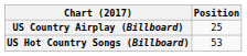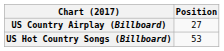 <table class="wikitable sortable plainrowheaders" style="text-align:center">
 <tr>
 <th scope="col">Chart (2017)</th>
 <th scope="col">Position</th>
 </tr>
 <tr>
 <th scope="row">US Country Airplay (<em>Billboard</em>)</th>
-<td>25</td>
+<td>27</td>
 </tr>
 <tr>
 <th scope="row">US Hot Country Songs (<em>Billboard</em>)</th>
 <td>53</td>
 </tr>
 </table>
